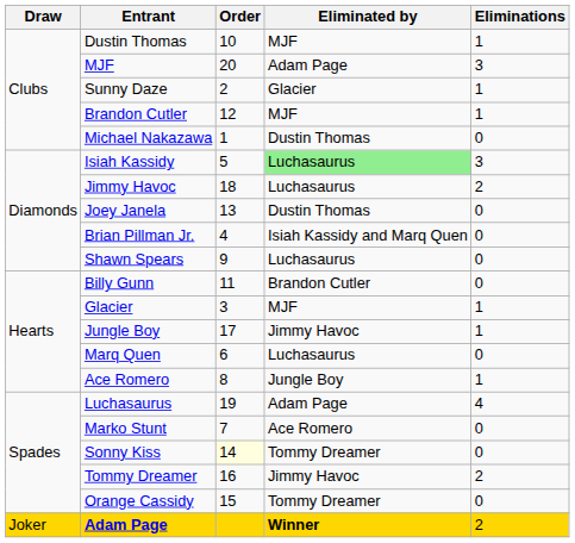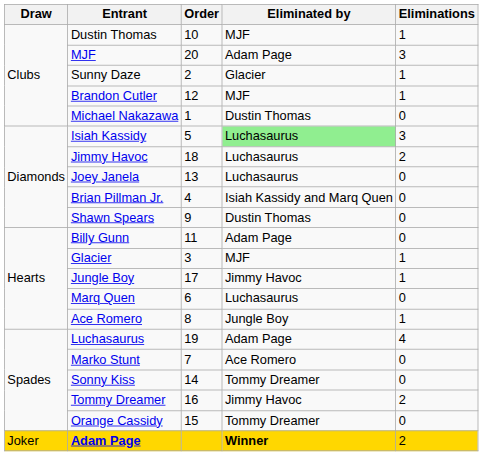 <table class="wikitable sortable">
 <tr>
 <th>Draw</th>
 <th>Entrant</th>
 <th>Order</th>
 <th>Eliminated by</th>
 <th>Eliminations</th>
 </tr>
 <tr>
 <td rowspan="5">Clubs</td>
 <td>Dustin Thomas</td>
 <td>10</td>
 <td>MJF</td>
 <td>1</td>
 </tr>
 <tr>
 <td><a href='#'>MJF</a></td>
 <td>20</td>
 <td>Adam Page</td>
 <td>3</td>
 </tr>
 <tr>
 <td>Sunny Daze</td>
 <td>2</td>
 <td>Glacier</td>
 <td>1</td>
 </tr>
 <tr>
 <td><a href='#'>Brandon Cutler</a></td>
 <td>12</td>
 <td>MJF</td>
 <td>1</td>
 </tr>
 <tr>
 <td><a href='#'>Michael Nakazawa</a></td>
 <td>1</td>
 <td>Dustin Thomas</td>
 <td>0</td>
 </tr>
 <tr>
 <td rowspan="5">Diamonds</td>
 <td><a href='#'>Isiah Kassidy</a></td>
 <td>5</td>
 <td style="background: lightgreen;">Luchasaurus</td>
 <td>3</td>
 </tr>
 <tr>
 <td><a href='#'>Jimmy Havoc</a></td>
 <td>18</td>
 <td>Luchasaurus</td>
 <td>2</td>
 </tr>
 <tr>
 <td><a href='#'>Joey Janela</a></td>
 <td>13</td>
-<td>Dustin Thomas</td>
+<td>Luchasaurus</td>
 <td>0</td>
 </tr>
 <tr>
 <td><a href='#'>Brian Pillman Jr.</a></td>
 <td>4</td>
 <td>Isiah Kassidy and Marq Quen</td>
 <td>0</td>
 </tr>
 <tr>
 <td><a href='#'>Shawn Spears</a></td>
 <td>9</td>
-<td>Luchasaurus</td>
+<td>Dustin Thomas</td>
 <td>0</td>
 </tr>
 <tr>
 <td rowspan="5">Hearts</td>
 <td><a href='#'>Billy Gunn</a></td>
 <td>11</td>
-<td>Brandon Cutler</td>
+<td>Adam Page</td>
 <td>0</td>
 </tr>
 <tr>
 <td><a href='#'>Glacier</a></td>
 <td>3</td>
 <td>MJF</td>
 <td>1</td>
 </tr>
 <tr>
 <td><a href='#'>Jungle Boy</a></td>
 <td>17</td>
 <td>Jimmy Havoc</td>
 <td>1</td>
 </tr>
 <tr>
 <td><a href='#'>Marq Quen</a></td>
 <td>6</td>
 <td>Luchasaurus</td>
 <td>0</td>
 </tr>
 <tr>
 <td><a href='#'>Ace Romero</a></td>
 <td>8</td>
 <td>Jungle Boy</td>
 <td>1</td>
 </tr>
 <tr>
 <td rowspan="5">Spades</td>
 <td><a href='#'>Luchasaurus</a></td>
 <td>19</td>
 <td>Adam Page</td>
 <td>4</td>
 </tr>
 <tr>
 <td><a href='#'>Marko Stunt</a></td>
 <td>7</td>
 <td>Ace Romero</td>
 <td>0</td>
 </tr>
 <tr>
 <td><a href='#'>Sonny Kiss</a></td>
-<td style="background: lightyellow;">14</td>
+<td>14</td>
 <td>Tommy Dreamer</td>
 <td>0</td>
 </tr>
 <tr>
 <td><a href='#'>Tommy Dreamer</a></td>
 <td>16</td>
 <td>Jimmy Havoc</td>
 <td>2</td>
 </tr>
 <tr>
 <td><a href='#'>Orange Cassidy</a></td>
 <td>15</td>
 <td>Tommy Dreamer</td>
 <td>0</td>
 </tr>
 <tr style="background: gold">
 <td>Joker</td>
 <td><strong><a href='#'>Adam Page</a></strong></td>
 <td><strong></strong></td>
 <td><strong>Winner</strong></td>
 <td>2</td>
 </tr>
 </table>
